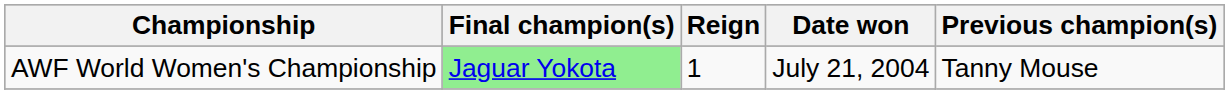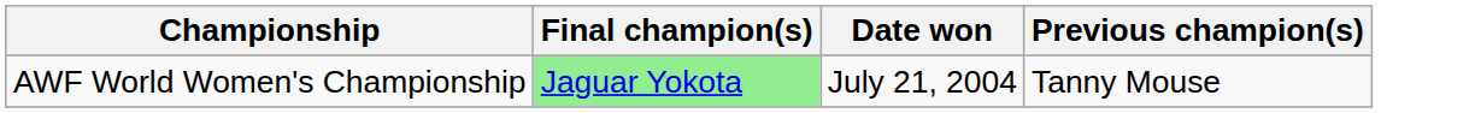 <table class="wikitable">
 <tr>
 <th>Championship</th>
 <th>Final champion(s)</th>
-<th>Reign</th>
 <th>Date won</th>
 <th>Previous champion(s)</th>
 </tr>
 <tr>
 <td>AWF World Women's Championship</td>
 <td style="background: lightgreen;"><a href='#'>Jaguar Yokota</a></td>
-<td>1</td>
 <td>July 21, 2004</td>
 <td>Tanny Mouse</td>
 </tr>
 </table>
